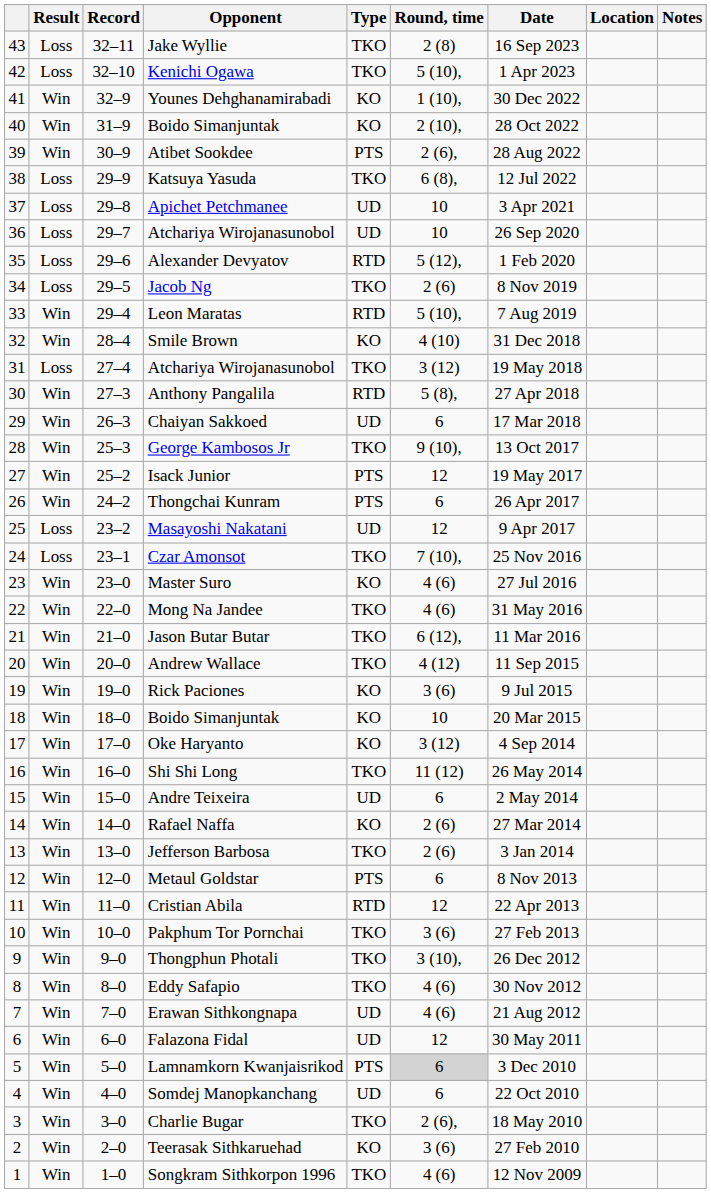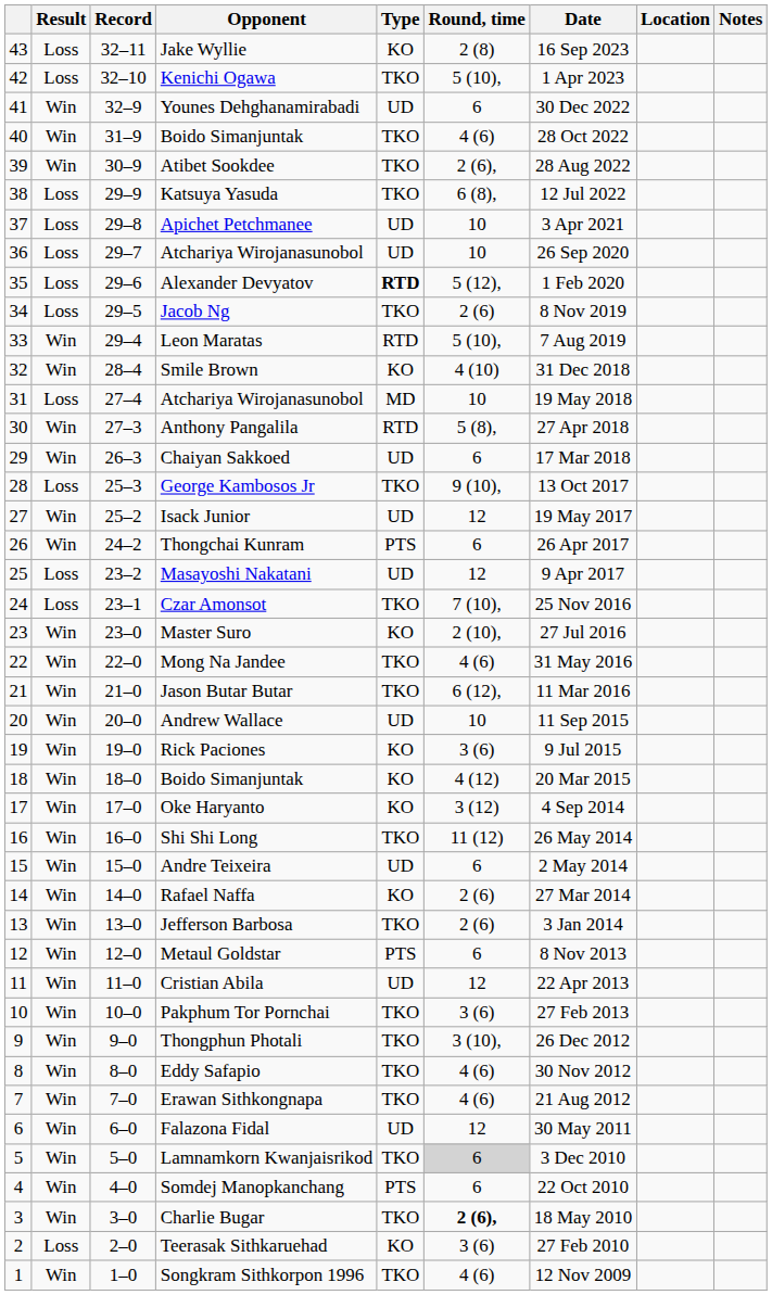 <table class="wikitable" style="text-align:center">
 <tr>
 <th></th>
 <th>Result</th>
 <th>Record</th>
 <th>Opponent</th>
 <th>Type</th>
 <th>Round, time</th>
 <th>Date</th>
 <th>Location</th>
 <th>Notes</th>
 </tr>
 <tr>
 <td>43</td>
 <td>Loss</td>
 <td>32–11</td>
 <td style="text-align:left;">Jake Wyllie</td>
-<td>TKO</td>
+<td>KO</td>
 <td>2 (8)</td>
 <td>16 Sep 2023</td>
 <td style="text-align:left;"></td>
 <td></td>
 </tr>
 <tr>
 <td>42</td>
 <td>Loss</td>
 <td>32–10</td>
 <td style="text-align:left;"><a href='#'>Kenichi Ogawa</a></td>
 <td>TKO</td>
 <td>5 (10), </td>
 <td>1 Apr 2023</td>
 <td style="text-align:left;"></td>
 <td></td>
 </tr>
 <tr>
 <td>41</td>
 <td>Win</td>
 <td>32–9</td>
 <td style="text-align:left;">Younes Dehghanamirabadi</td>
-<td>KO</td>
-<td>1 (10), </td>
+<td>UD</td>
+<td>6</td>
 <td>30 Dec 2022</td>
 <td style="text-align:left;"></td>
 <td style="text-align:left;"></td>
 </tr>
 <tr>
 <td>40</td>
 <td>Win</td>
 <td>31–9</td>
 <td style="text-align:left;">Boido Simanjuntak</td>
-<td>KO</td>
-<td>2 (10), </td>
+<td>TKO</td>
+<td>4 (6)</td>
 <td>28 Oct 2022</td>
 <td style="text-align:left;"></td>
 <td style="text-align:left;"></td>
 </tr>
 <tr>
 <td>39</td>
 <td>Win</td>
 <td>30–9</td>
 <td style="text-align:left;">Atibet Sookdee</td>
-<td>PTS</td>
+<td>TKO</td>
 <td>2 (6), </td>
 <td>28 Aug 2022</td>
 <td style="text-align:left;"></td>
 <td style="text-align:left;"></td>
 </tr>
 <tr>
 <td>38</td>
 <td>Loss</td>
 <td>29–9</td>
 <td style="text-align:left;">Katsuya Yasuda</td>
 <td>TKO</td>
 <td>6 (8), </td>
 <td>12 Jul 2022</td>
 <td style="text-align:left;"></td>
 <td style="text-align:left;"></td>
 </tr>
 <tr>
 <td>37</td>
 <td>Loss</td>
 <td>29–8</td>
 <td style="text-align:left;"><a href='#'>Apichet Petchmanee</a></td>
 <td>UD</td>
 <td>10</td>
 <td>3 Apr 2021</td>
 <td style="text-align:left;"></td>
 <td style="text-align:left;"></td>
 </tr>
 <tr>
 <td>36</td>
 <td>Loss</td>
 <td>29–7</td>
 <td style="text-align:left;">Atchariya Wirojanasunobol</td>
 <td>UD</td>
 <td>10</td>
 <td>26 Sep 2020</td>
 <td style="text-align:left;"></td>
 <td style="text-align:left;"></td>
 </tr>
 <tr>
 <td>35</td>
 <td>Loss</td>
 <td>29–6</td>
 <td style="text-align:left;">Alexander Devyatov</td>
-<td>RTD</td>
+<td><strong>RTD</strong></td>
 <td>5 (12), </td>
 <td>1 Feb 2020</td>
 <td style="text-align:left;"></td>
 <td style="text-align:left;"></td>
 </tr>
 <tr>
 <td>34</td>
 <td>Loss</td>
 <td>29–5</td>
 <td style="text-align:left;"><a href='#'>Jacob Ng</a></td>
 <td>TKO</td>
 <td>2 (6)</td>
 <td>8 Nov 2019</td>
 <td style="text-align:left;"></td>
 <td style="text-align:left;"></td>
 </tr>
 <tr>
 <td>33</td>
 <td>Win</td>
 <td>29–4</td>
 <td style="text-align:left;">Leon Maratas</td>
 <td>RTD</td>
 <td>5 (10), </td>
 <td>7 Aug 2019</td>
 <td style="text-align:left;"></td>
 <td style="text-align:left;"></td>
 </tr>
 <tr>
 <td>32</td>
 <td>Win</td>
 <td>28–4</td>
 <td style="text-align:left;">Smile Brown</td>
 <td>KO</td>
 <td>4 (10) </td>
 <td>31 Dec 2018</td>
 <td style="text-align:left;"></td>
 <td style="text-align:left;"></td>
 </tr>
 <tr>
 <td>31</td>
 <td>Loss</td>
 <td>27–4</td>
 <td style="text-align:left;">Atchariya Wirojanasunobol</td>
-<td>TKO</td>
-<td>3 (12)</td>
+<td>MD</td>
+<td>10</td>
 <td>19 May 2018</td>
 <td style="text-align:left;"></td>
 <td style="text-align:left;"></td>
 </tr>
 <tr>
 <td>30</td>
 <td>Win</td>
 <td>27–3</td>
 <td style="text-align:left;">Anthony Pangalila</td>
 <td>RTD</td>
 <td>5 (8), </td>
 <td>27 Apr 2018</td>
 <td style="text-align:left;"></td>
 <td style="text-align:left;"></td>
 </tr>
 <tr>
 <td>29</td>
 <td>Win</td>
 <td>26–3</td>
 <td style="text-align:left;">Chaiyan Sakkoed</td>
 <td>UD</td>
 <td>6</td>
 <td>17 Mar 2018</td>
 <td style="text-align:left;"></td>
 <td style="text-align:left;"></td>
 </tr>
 <tr>
 <td>28</td>
-<td>Win</td>
+<td>Loss</td>
 <td>25–3</td>
 <td style="text-align:left;"><a href='#'>George Kambosos Jr</a></td>
 <td>TKO</td>
 <td>9 (10), </td>
 <td>13 Oct 2017</td>
 <td style="text-align:left;"></td>
 <td style="text-align:left;"></td>
 </tr>
 <tr>
 <td>27</td>
 <td>Win</td>
 <td>25–2</td>
 <td style="text-align:left;">Isack Junior</td>
-<td>PTS</td>
+<td>UD</td>
 <td>12</td>
 <td>19 May 2017</td>
 <td style="text-align:left;"></td>
 <td style="text-align:left;"></td>
 </tr>
 <tr>
 <td>26</td>
 <td>Win</td>
 <td>24–2</td>
 <td style="text-align:left;">Thongchai Kunram</td>
 <td>PTS</td>
 <td>6</td>
 <td>26 Apr 2017</td>
 <td style="text-align:left;"></td>
 <td style="text-align:left;"></td>
 </tr>
 <tr>
 <td>25</td>
 <td>Loss</td>
 <td>23–2</td>
 <td style="text-align:left;"><a href='#'>Masayoshi Nakatani</a></td>
 <td>UD</td>
 <td>12</td>
 <td>9 Apr 2017</td>
 <td style="text-align:left;"></td>
 <td style="text-align:left;"></td>
 </tr>
 <tr>
 <td>24</td>
 <td>Loss</td>
 <td>23–1</td>
 <td style="text-align:left;"><a href='#'>Czar Amonsot</a></td>
 <td>TKO</td>
 <td>7 (10), </td>
 <td>25 Nov 2016</td>
 <td style="text-align:left;"></td>
 <td style="text-align:left;"></td>
 </tr>
 <tr>
 <td>23</td>
 <td>Win</td>
 <td>23–0</td>
 <td style="text-align:left;">Master Suro</td>
 <td>KO</td>
-<td>4 (6)</td>
+<td>2 (10), </td>
 <td>27 Jul 2016</td>
 <td style="text-align:left;"></td>
 <td style="text-align:left;"></td>
 </tr>
 <tr>
 <td>22</td>
 <td>Win</td>
 <td>22–0</td>
 <td style="text-align:left;">Mong Na Jandee</td>
 <td>TKO</td>
 <td>4 (6)</td>
 <td>31 May 2016</td>
 <td style="text-align:left;"></td>
 <td style="text-align:left;"></td>
 </tr>
 <tr>
 <td>21</td>
 <td>Win</td>
 <td>21–0</td>
 <td style="text-align:left;">Jason Butar Butar</td>
 <td>TKO</td>
 <td>6 (12), </td>
 <td>11 Mar 2016</td>
 <td style="text-align:left;"></td>
 <td style="text-align:left;"></td>
 </tr>
 <tr>
 <td>20</td>
 <td>Win</td>
 <td>20–0</td>
 <td style="text-align:left;">Andrew Wallace</td>
-<td>TKO</td>
-<td>4 (12)</td>
+<td>UD</td>
+<td>10</td>
 <td>11 Sep 2015</td>
 <td style="text-align:left;"></td>
 <td style="text-align:left;"></td>
 </tr>
 <tr>
 <td>19</td>
 <td>Win</td>
 <td>19–0</td>
 <td style="text-align:left;">Rick Paciones</td>
 <td>KO</td>
 <td>3 (6)</td>
 <td>9 Jul 2015</td>
 <td style="text-align:left;"></td>
 <td style="text-align:left;"></td>
 </tr>
 <tr>
 <td>18</td>
 <td>Win</td>
 <td>18–0</td>
 <td style="text-align:left;">Boido Simanjuntak</td>
 <td>KO</td>
-<td>10</td>
+<td>4 (12)</td>
 <td>20 Mar 2015</td>
 <td style="text-align:left;"></td>
 <td style="text-align:left;"></td>
 </tr>
 <tr>
 <td>17</td>
 <td>Win</td>
 <td>17–0</td>
 <td style="text-align:left;">Oke Haryanto</td>
 <td>KO</td>
 <td>3 (12)</td>
 <td>4 Sep 2014</td>
 <td style="text-align:left;"></td>
 <td style="text-align:left;"></td>
 </tr>
 <tr>
 <td>16</td>
 <td>Win</td>
 <td>16–0</td>
 <td style="text-align:left;">Shi Shi Long</td>
 <td>TKO</td>
 <td>11 (12)</td>
 <td>26 May 2014</td>
 <td style="text-align:left;"></td>
 <td style="text-align:left;"></td>
 </tr>
 <tr>
 <td>15</td>
 <td>Win</td>
 <td>15–0</td>
 <td style="text-align:left;">Andre Teixeira</td>
 <td>UD</td>
 <td>6</td>
 <td>2 May 2014</td>
 <td style="text-align:left;"></td>
 <td style="text-align:left;"></td>
 </tr>
 <tr>
 <td>14</td>
 <td>Win</td>
 <td>14–0</td>
 <td style="text-align:left;">Rafael Naffa</td>
 <td>KO</td>
 <td>2 (6)</td>
 <td>27 Mar 2014</td>
 <td style="text-align:left;"></td>
 <td style="text-align:left;"></td>
 </tr>
 <tr>
 <td>13</td>
 <td>Win</td>
 <td>13–0</td>
 <td style="text-align:left;">Jefferson Barbosa</td>
 <td>TKO</td>
 <td>2 (6)</td>
 <td>3 Jan 2014</td>
 <td style="text-align:left;"></td>
 <td style="text-align:left;"></td>
 </tr>
 <tr>
 <td>12</td>
 <td>Win</td>
 <td>12–0</td>
 <td style="text-align:left;">Metaul Goldstar</td>
 <td>PTS</td>
 <td>6</td>
 <td>8 Nov 2013</td>
 <td style="text-align:left;"></td>
 <td style="text-align:left;"></td>
 </tr>
 <tr>
 <td>11</td>
 <td>Win</td>
 <td>11–0</td>
 <td style="text-align:left;">Cristian Abila</td>
-<td>RTD</td>
+<td>UD</td>
 <td>12</td>
 <td>22 Apr 2013</td>
 <td style="text-align:left;"></td>
 <td style="text-align:left;"></td>
 </tr>
 <tr>
 <td>10</td>
 <td>Win</td>
 <td>10–0</td>
 <td style="text-align:left;">Pakphum Tor Pornchai</td>
 <td>TKO</td>
 <td>3 (6)</td>
 <td>27 Feb 2013</td>
 <td style="text-align:left;"></td>
 <td style="text-align:left;"></td>
 </tr>
 <tr>
 <td>9</td>
 <td>Win</td>
 <td>9–0</td>
 <td style="text-align:left;">Thongphun Photali</td>
 <td>TKO</td>
 <td>3 (10), </td>
 <td>26 Dec 2012</td>
 <td style="text-align:left;"></td>
 <td style="text-align:left;"></td>
 </tr>
 <tr>
 <td>8</td>
 <td>Win</td>
 <td>8–0</td>
 <td style="text-align:left;">Eddy Safapio</td>
 <td>TKO</td>
 <td>4 (6)</td>
 <td>30 Nov 2012</td>
 <td style="text-align:left;"></td>
 <td style="text-align:left;"></td>
 </tr>
 <tr>
 <td>7</td>
 <td>Win</td>
 <td>7–0</td>
 <td style="text-align:left;">Erawan Sithkongnapa</td>
-<td>UD</td>
+<td>TKO</td>
 <td>4 (6)</td>
 <td>21 Aug 2012</td>
 <td style="text-align:left;"></td>
 <td style="text-align:left;"></td>
 </tr>
 <tr>
 <td>6</td>
 <td>Win</td>
 <td>6–0</td>
 <td style="text-align:left;">Falazona Fidal</td>
 <td>UD</td>
 <td>12</td>
 <td>30 May 2011</td>
 <td style="text-align:left;"></td>
 <td style="text-align:left;"></td>
 </tr>
 <tr>
 <td>5</td>
 <td>Win</td>
 <td>5–0</td>
 <td style="text-align:left;">Lamnamkorn Kwanjaisrikod</td>
-<td>PTS</td>
+<td>TKO</td>
 <td style="background: lightgrey;">6</td>
 <td>3 Dec 2010</td>
 <td style="text-align:left;"></td>
 <td style="text-align:left;"></td>
 </tr>
 <tr>
 <td>4</td>
 <td>Win</td>
 <td>4–0</td>
 <td style="text-align:left;">Somdej Manopkanchang</td>
-<td>UD</td>
+<td>PTS</td>
 <td>6</td>
 <td>22 Oct 2010</td>
 <td style="text-align:left;"></td>
 <td style="text-align:left;"></td>
 </tr>
 <tr>
 <td>3</td>
 <td>Win</td>
 <td>3–0</td>
 <td style="text-align:left;">Charlie Bugar</td>
 <td>TKO</td>
-<td>2 (6), </td>
+<td><strong>2 (6), </strong></td>
 <td>18 May 2010</td>
 <td style="text-align:left;"></td>
 <td style="text-align:left;"></td>
 </tr>
 <tr>
 <td>2</td>
-<td>Win</td>
+<td>Loss</td>
 <td>2–0</td>
 <td style="text-align:left;">Teerasak Sithkaruehad</td>
 <td>KO</td>
 <td>3 (6)</td>
 <td>27 Feb 2010</td>
 <td style="text-align:left;"></td>
 <td style="text-align:left;"></td>
 </tr>
 <tr>
 <td>1</td>
 <td>Win</td>
 <td>1–0</td>
 <td style="text-align:left;">Songkram Sithkorpon 1996</td>
 <td>TKO</td>
 <td>4 (6)</td>
 <td>12 Nov 2009</td>
 <td style="text-align:left;"></td>
 <td style="text-align:left;"></td>
 </tr>
 </table>
